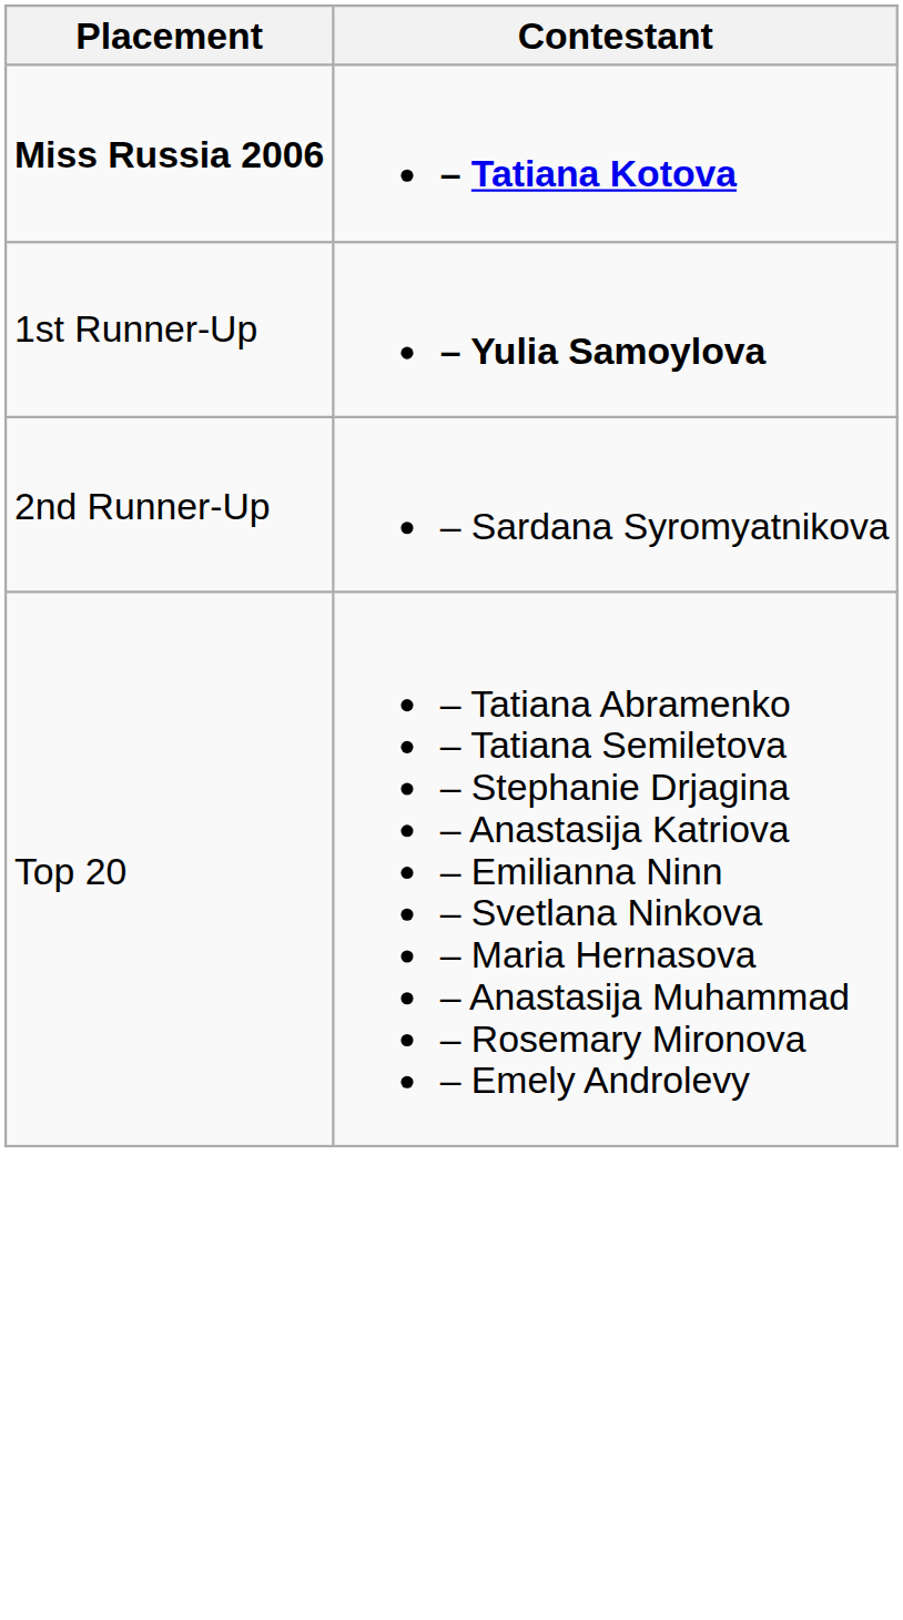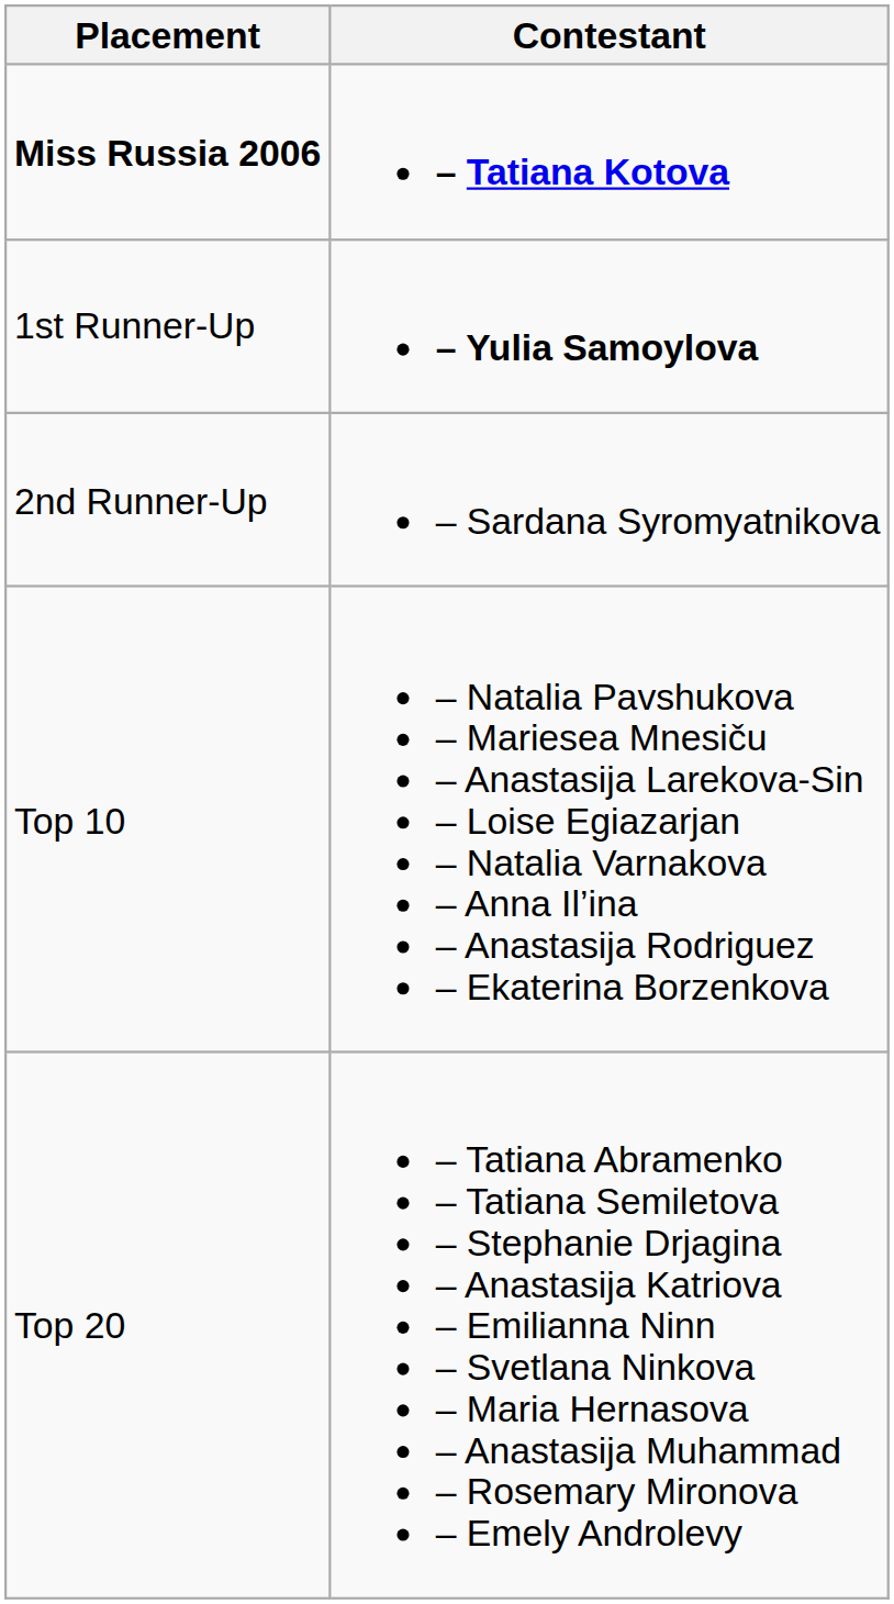 <table class="wikitable sortable" style="font-size: 95%;">
 <tr>
 <th>Placement</th>
 <th>Contestant</th>
 </tr>
 <tr>
 <td><strong>Miss Russia 2006</strong></td>
 <td><br><ul><li><strong> – <a href='#'>Tatiana Kotova</a></strong></li></ul></td>
 </tr>
 <tr>
 <td>1st Runner-Up</td>
 <td><strong><br><ul><li> – Yulia Samoylova</li></ul></strong></td>
 </tr>
 <tr>
 <td>2nd Runner-Up</td>
 <td><br><ul><li> – Sardana Syromyatnikova</li></ul></td>
 </tr>
 <tr>
+<td>Top 10</td>
+<td><br><ul><li> – Natalia Pavshukova</li><li> – Mariesea Mnesiču</li><li> – Anastasija Larekova-Sin</li><li> – Loise Egiazarjan</li><li> – Natalia Varnakova</li><li> – Anna Il’ina</li><li> – Anastasija Rodriguez</li><li> – Ekaterina Borzenkova</li></ul></td>
+</tr>
+<tr>
 <td>Top 20</td>
 <td><br><ul><li> – Tatiana Abramenko</li><li> – Tatiana Semiletova</li><li> – Stephanie Drjagina</li><li> – Anastasija Katriova</li><li> – Emilianna Ninn</li><li> – Svetlana Ninkova</li><li> – Maria Hernasova</li><li> – Anastasija Muhammad</li><li> – Rosemary Mironova</li><li> – Emely Androlevy</li></ul></td>
 </tr>
 </table>
